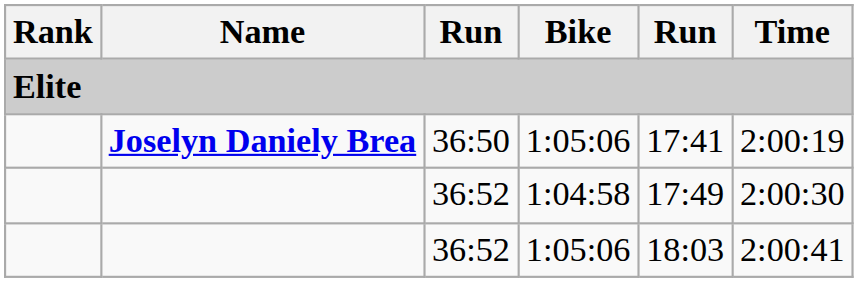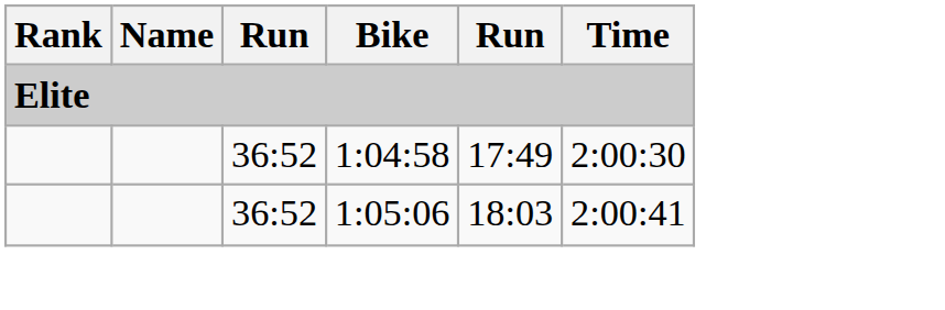 <table class="wikitable">
 <tr>
 <th>Rank</th>
 <th>Name</th>
 <th>Run</th>
 <th>Bike</th>
 <th>Run</th>
 <th>Time</th>
 </tr>
 <tr bgcolor="#cccccc">
 <td colspan="6" align="left"><strong>Elite</strong></td>
-</tr>
-<tr align="center">
-<td></td>
-<td align="left"><strong><a href='#'>Joselyn Daniely Brea</a></strong></td>
-<td>36:50</td>
-<td>1:05:06</td>
-<td>17:41</td>
-<td>2:00:19</td>
 </tr>
 <tr align="center">
 <td></td>
 <td align="left"></td>
 <td>36:52</td>
 <td>1:04:58</td>
 <td>17:49</td>
 <td>2:00:30</td>
 </tr>
 <tr align="center">
 <td></td>
 <td align="left"></td>
 <td>36:52</td>
 <td>1:05:06</td>
 <td>18:03</td>
 <td>2:00:41</td>
 </tr>
 </table>
